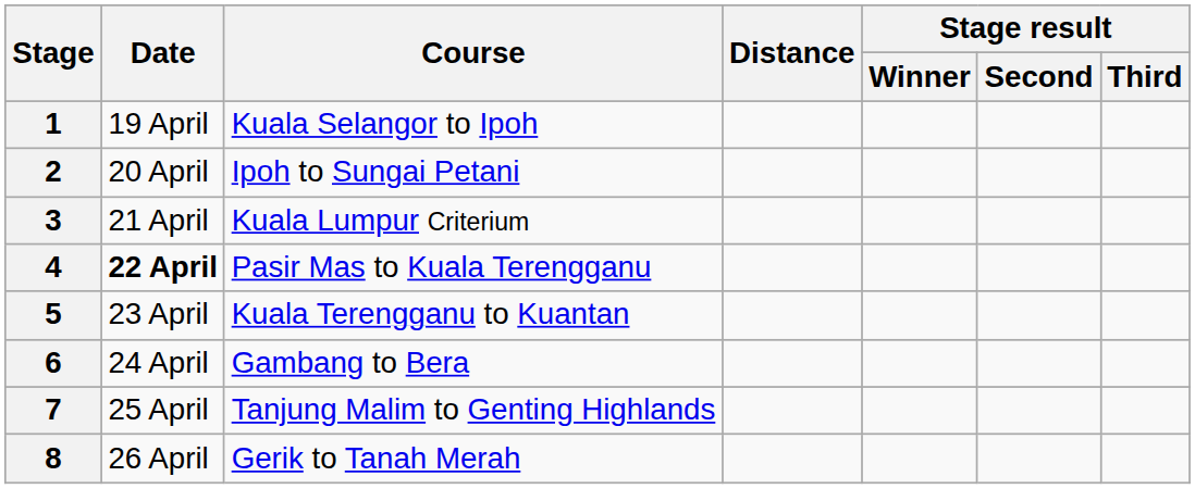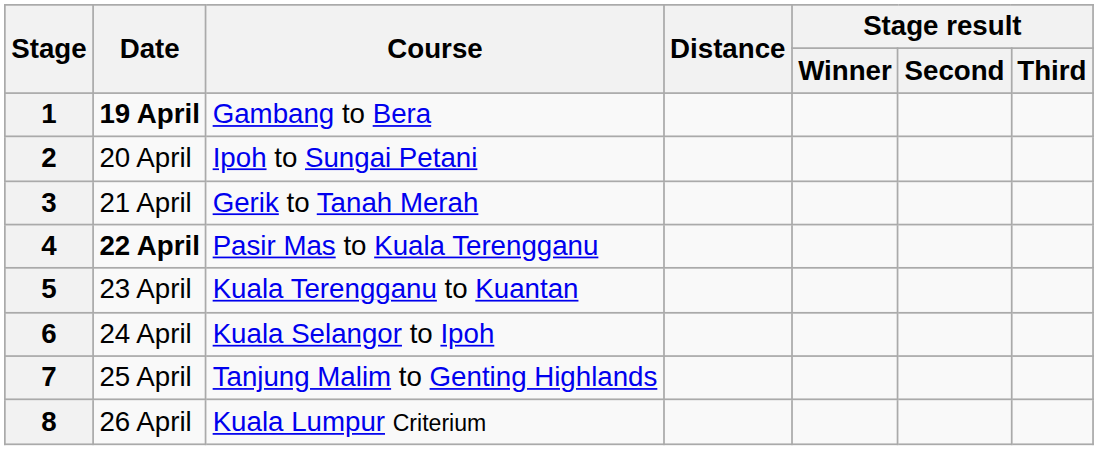 <table class=wikitable>
 <tr>
 <th rowspan=2>Stage</th>
 <th rowspan=2>Date</th>
 <th rowspan=2>Course</th>
 <th rowspan=2>Distance</th>
 <th colspan=3>Stage result</th>
 </tr>
 <tr>
 <th>Winner</th>
 <th>Second</th>
 <th>Third</th>
 </tr>
 <tr>
 <th align=center>1</th>
-<td>19 April</td>
-<td><a href='#'>Kuala Selangor</a> to <a href='#'>Ipoh</a></td>
+<td><strong>19 April</strong></td>
+<td><a href='#'>Gambang</a> to <a href='#'>Bera</a></td>
 <td align=right></td>
 <td></td>
 <td></td>
 <td></td>
 </tr>
 <tr>
 <th align=center>2</th>
 <td>20 April</td>
 <td><a href='#'>Ipoh</a> to <a href='#'>Sungai Petani</a></td>
 <td align=right></td>
 <td></td>
 <td></td>
 <td></td>
 </tr>
 <tr>
 <th align=center>3</th>
 <td>21 April</td>
-<td><a href='#'>Kuala Lumpur</a> <small>Criterium</small></td>
+<td><a href='#'>Gerik</a> to <a href='#'>Tanah Merah</a></td>
 <td align=right></td>
 <td></td>
 <td></td>
 <td></td>
 </tr>
 <tr>
 <th align=center>4</th>
 <td><strong>22 April</strong></td>
 <td><a href='#'>Pasir Mas</a> to <a href='#'>Kuala Terengganu</a></td>
 <td align=right></td>
 <td></td>
 <td></td>
 <td></td>
 </tr>
 <tr>
 <th align=center>5</th>
 <td>23 April</td>
 <td><a href='#'>Kuala Terengganu</a> to <a href='#'>Kuantan</a></td>
 <td align=right></td>
 <td></td>
 <td></td>
 <td></td>
 </tr>
 <tr>
 <th align=center>6</th>
 <td>24 April</td>
-<td><a href='#'>Gambang</a> to <a href='#'>Bera</a></td>
+<td><a href='#'>Kuala Selangor</a> to <a href='#'>Ipoh</a></td>
 <td align=right></td>
 <td></td>
 <td></td>
 <td></td>
 </tr>
 <tr>
 <th align=center>7</th>
 <td>25 April</td>
 <td><a href='#'>Tanjung Malim</a> to <a href='#'>Genting Highlands</a></td>
 <td align=right></td>
 <td></td>
 <td></td>
 <td></td>
 </tr>
 <tr>
 <th align=center>8</th>
 <td>26 April</td>
-<td><a href='#'>Gerik</a> to <a href='#'>Tanah Merah</a></td>
+<td><a href='#'>Kuala Lumpur</a> <small>Criterium</small></td>
 <td align=right></td>
 <td></td>
 <td></td>
 <td></td>
 </tr>
 </table>
